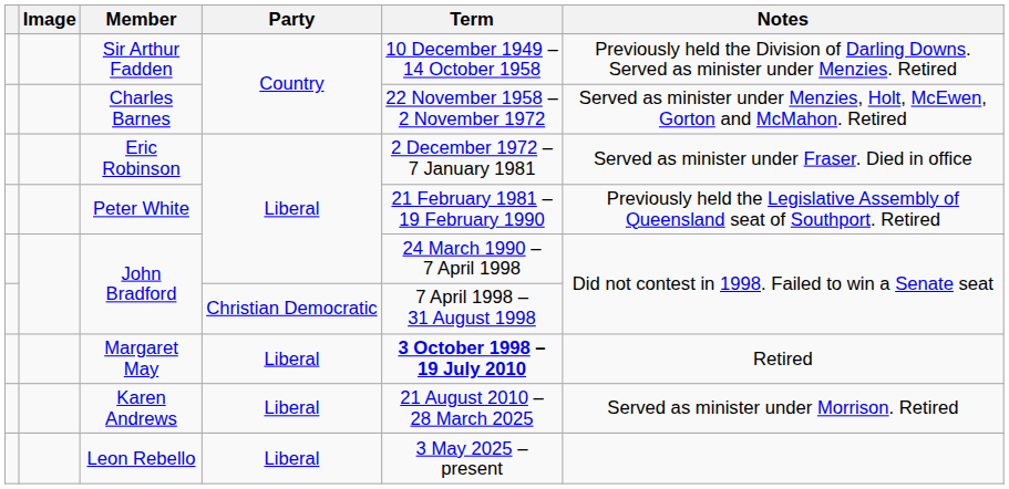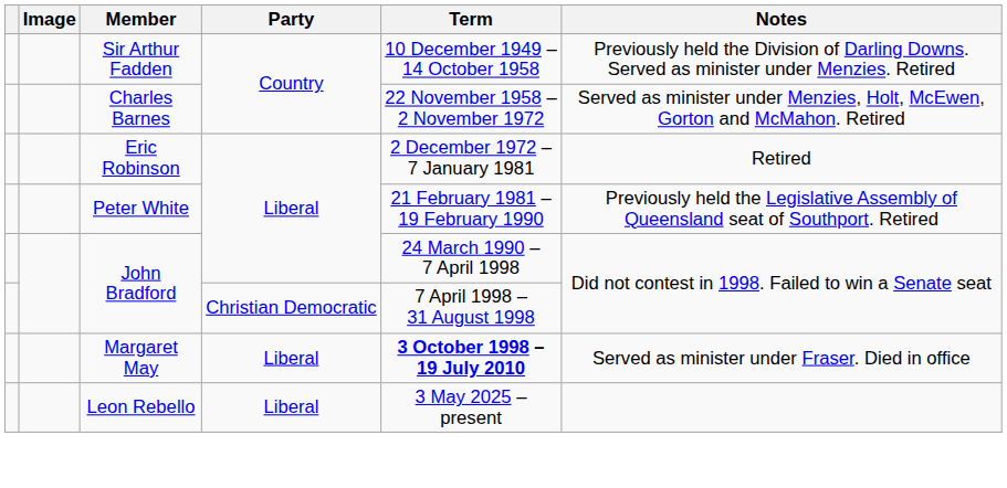 <table class=wikitable style="text-align:center">
 <tr>
 <th></th>
 <th>Image</th>
 <th>Member</th>
 <th>Party</th>
 <th>Term</th>
 <th>Notes</th>
 </tr>
 <tr>
 </tr>
 <tr>
 <td> </td>
 <td></td>
 <td><a href='#'>Sir Arthur Fadden</a><br></td>
 <td rowspan="2"><a href='#'>Country</a></td>
 <td nowrap><a href='#'>10 December 1949</a> –<br><a href='#'>14 October 1958</a></td>
 <td>Previously held the Division of <a href='#'>Darling Downs</a>. Served as minister under <a href='#'>Menzies</a>. Retired</td>
 </tr>
 <tr>
 <td> </td>
 <td></td>
 <td><a href='#'>Charles Barnes</a><br></td>
 <td nowrap><a href='#'>22 November 1958</a> –<br><a href='#'>2 November 1972</a></td>
 <td>Served as minister under <a href='#'>Menzies</a>, <a href='#'>Holt</a>, <a href='#'>McEwen</a>, <a href='#'>Gorton</a> and <a href='#'>McMahon</a>. Retired</td>
 </tr>
 <tr>
 <td> </td>
 <td></td>
 <td><a href='#'>Eric Robinson</a><br></td>
 <td rowspan="3"><a href='#'>Liberal</a></td>
 <td nowrap><a href='#'>2 December 1972</a> –<br>7 January 1981</td>
-<td>Served as minister under <a href='#'>Fraser</a>. Died in office</td>
+<td>Retired</td>
 </tr>
 <tr>
 <td> </td>
 <td></td>
 <td><a href='#'>Peter White</a><br></td>
 <td nowrap><a href='#'>21 February 1981</a> –<br><a href='#'>19 February 1990</a></td>
 <td>Previously held the <a href='#'>Legislative Assembly of Queensland</a> seat of <a href='#'>Southport</a>. Retired</td>
 </tr>
 <tr>
 <td> </td>
 <td rowspan=2></td>
 <td rowspan=2><a href='#'>John Bradford</a><br></td>
 <td nowrap><a href='#'>24 March 1990</a> –<br>7 April 1998</td>
 <td rowspan=2>Did not contest in <a href='#'>1998</a>. Failed to win a <a href='#'>Senate</a> seat</td>
 </tr>
 <tr>
 <td> </td>
 <td nowrap><a href='#'>Christian Democratic</a></td>
 <td nowrap>7 April 1998 –<br><a href='#'>31 August 1998</a></td>
 </tr>
 <tr>
 <td> </td>
 <td></td>
 <td><a href='#'>Margaret May</a><br></td>
 <td><a href='#'>Liberal</a></td>
 <td nowrap><strong><a href='#'>3 October 1998</a> –<br><a href='#'>19 July 2010</a></strong></td>
-<td>Retired</td>
-</tr>
-<tr>
-<td> </td>
-<td></td>
-<td><a href='#'>Karen Andrews</a><br></td>
-<td><a href='#'>Liberal</a></td>
-<td nowrap><a href='#'>21 August 2010</a> –<br><a href='#'>28 March 2025</a></td>
-<td>Served as minister under <a href='#'>Morrison</a>. Retired</td>
+<td>Served as minister under <a href='#'>Fraser</a>. Died in office</td>
 </tr>
 <tr>
 <td> </td>
 <td></td>
 <td><a href='#'>Leon Rebello</a><br></td>
 <td><a href='#'>Liberal</a></td>
 <td nowrap><a href='#'>3 May 2025</a> –<br> present</td>
 <td></td>
 </tr>
 </table>
